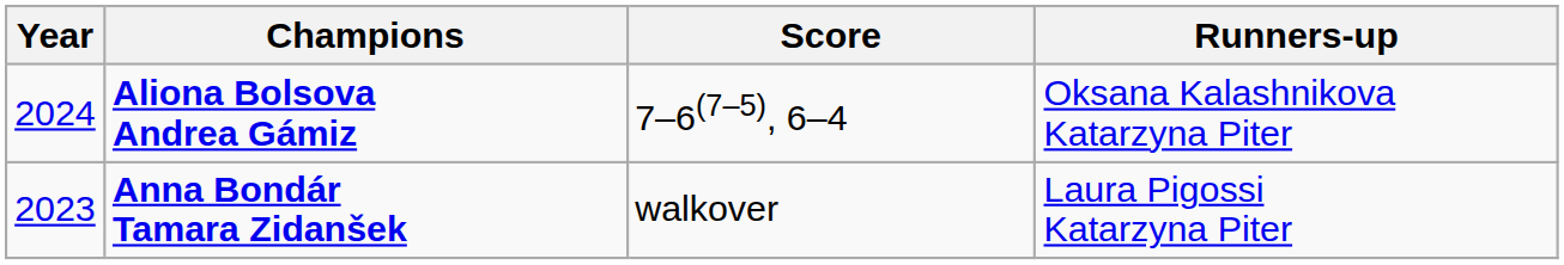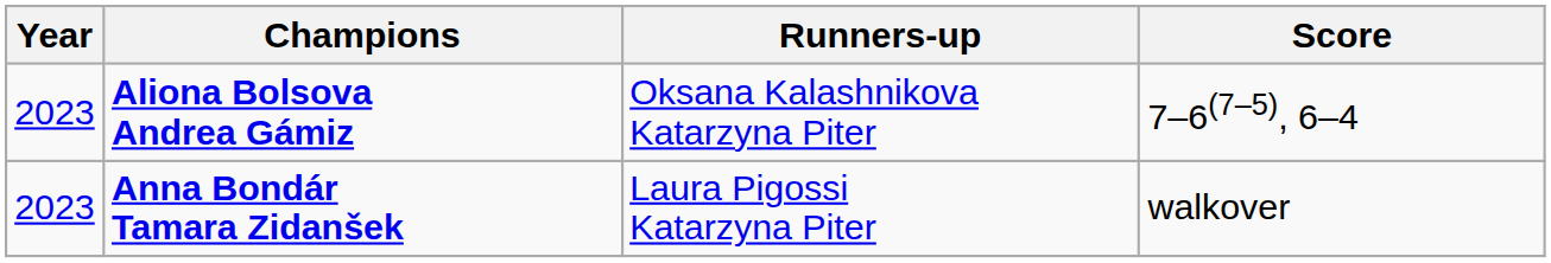 <table class="wikitable" style="font-size:90%">
 <tr>
 <th>Year</th>
 <th width="200">Champions</th>
+<th width="200">Runners-up</th>
 <th width="155">Score</th>
-<th width="200">Runners-up</th>
 </tr>
 <tr>
-<td><a href='#'>2024</a></td>
+<td><a href='#'>2023</a></td>
 <td> <strong><a href='#'>Aliona Bolsova</a></strong><br>  <strong><a href='#'>Andrea Gámiz</a></strong></td>
+<td> <a href='#'>Oksana Kalashnikova</a> <br> <a href='#'>Katarzyna Piter</a></td>
 <td>7–6<sup>(7–5)</sup>, 6–4</td>
-<td> <a href='#'>Oksana Kalashnikova</a> <br> <a href='#'>Katarzyna Piter</a></td>
 </tr>
 <tr>
 <td><a href='#'>2023</a></td>
 <td> <strong><a href='#'>Anna Bondár</a></strong><br>  <strong><a href='#'>Tamara Zidanšek</a></strong></td>
+<td> <a href='#'>Laura Pigossi</a> <br> <a href='#'>Katarzyna Piter</a></td>
 <td>walkover</td>
-<td> <a href='#'>Laura Pigossi</a> <br> <a href='#'>Katarzyna Piter</a></td>
 </tr>
 </table>
